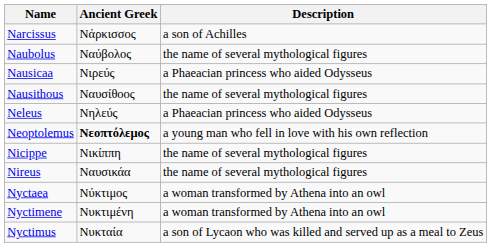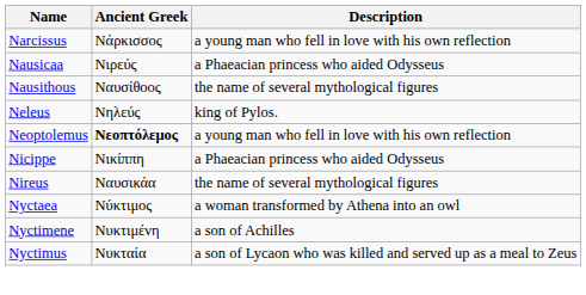 <table class="wikitable">
 <tr>
 <th>Name</th>
 <th>Ancient Greek</th>
 <th>Description</th>
 </tr>
 <tr>
 <td><a href='#'>Narcissus</a></td>
 <td>Νάρκισσος</td>
-<td>a son of Achilles</td>
-</tr>
-<tr>
-<td><a href='#'>Naubolus</a></td>
-<td>Ναύβολος</td>
-<td>the name of several mythological figures</td>
+<td>a young man who fell in love with his own reflection</td>
 </tr>
 <tr>
 <td><a href='#'>Nausicaa</a></td>
 <td>Νιρεύς</td>
 <td>a Phaeacian princess who aided Odysseus</td>
 </tr>
 <tr>
 <td><a href='#'>Nausithous</a></td>
 <td>Ναυσίθοος</td>
 <td>the name of several mythological figures</td>
 </tr>
 <tr>
 <td><a href='#'>Neleus</a></td>
 <td>Νηλεύς</td>
-<td>a Phaeacian princess who aided Odysseus</td>
+<td>king of Pylos.</td>
 </tr>
 <tr>
 <td><a href='#'>Neoptolemus</a></td>
 <td><strong>Νεοπτόλεμος</strong></td>
 <td>a young man who fell in love with his own reflection</td>
 </tr>
 <tr>
 <td><a href='#'>Nicippe</a></td>
 <td>Νικίππη</td>
-<td>the name of several mythological figures</td>
+<td>a Phaeacian princess who aided Odysseus</td>
 </tr>
 <tr>
 <td><a href='#'>Nireus</a></td>
 <td>Ναυσικάα</td>
 <td>the name of several mythological figures</td>
 </tr>
 <tr>
 <td><a href='#'>Nyctaea</a></td>
 <td>Νύκτιμος</td>
 <td>a woman transformed by Athena into an owl</td>
 </tr>
 <tr>
 <td><a href='#'>Nyctimene</a></td>
 <td>Νυκτιμένη</td>
-<td>a woman transformed by Athena into an owl</td>
+<td>a son of Achilles</td>
 </tr>
 <tr>
 <td><a href='#'>Nyctimus</a></td>
 <td>Νυκταία</td>
 <td>a son of Lycaon who was killed and served up as a meal to Zeus</td>
 </tr>
 </table>
